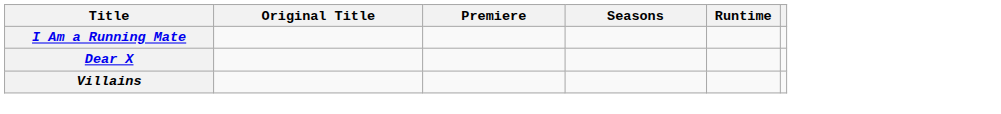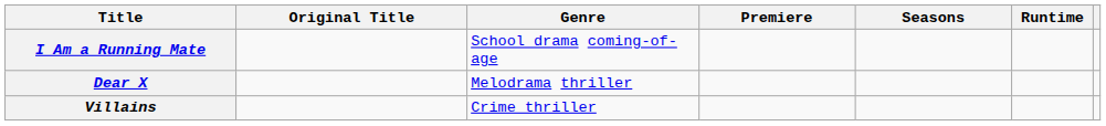 <table class="wikitable plainrowheaders sortable">
 <tr>
 <th scope="col" style="width:15em">Title</th>
 <th scope="col" style="width:15em">Original Title</th>
+<th scope="col" style="width:15em">Genre</th>
 <th scope="col" style="width:10em">Premiere</th>
 <th scope="col" style="width:10em">Seasons</th>
 <th scope="col" style="width:5em">Runtime</th>
 <th scope="col" class="unsortable"></th>
 </tr>
 <tr>
 <th scope="row"><em><a href='#'>I Am a Running Mate</a></em></th>
 <td></td>
+<td><a href='#'>School drama</a> <a href='#'>coming-of-age</a></td>
 <td></td>
 <td></td>
 <td></td>
 <td style="text-align:center"></td>
 </tr>
 <tr>
 <th scope="row"><em><a href='#'>Dear X</a></em></th>
 <td></td>
+<td><a href='#'>Melodrama</a> <a href='#'>thriller</a></td>
 <td></td>
 <td></td>
 <td></td>
 <td style="text-align:center"></td>
 </tr>
 <tr>
 <th scope="row"><em>Villains</em></th>
 <td></td>
+<td><a href='#'>Crime thriller</a></td>
 <td></td>
 <td></td>
 <td></td>
 <td style="text-align:center"></td>
 </tr>
 </table>
